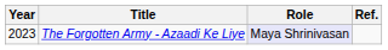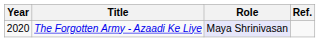 <table class="wikitable">
 <tr>
 <th>Year</th>
 <th>Title</th>
 <th>Role</th>
 <th>Ref.</th>
 </tr>
 <tr>
-<td>2023</td>
+<td>2020</td>
 <td><em><a href='#'>The Forgotten Army - Azaadi Ke Liye</a></em></td>
 <td style="background: lavender;">Maya Shrinivasan</td>
 <td></td>
 </tr>
 </table>
